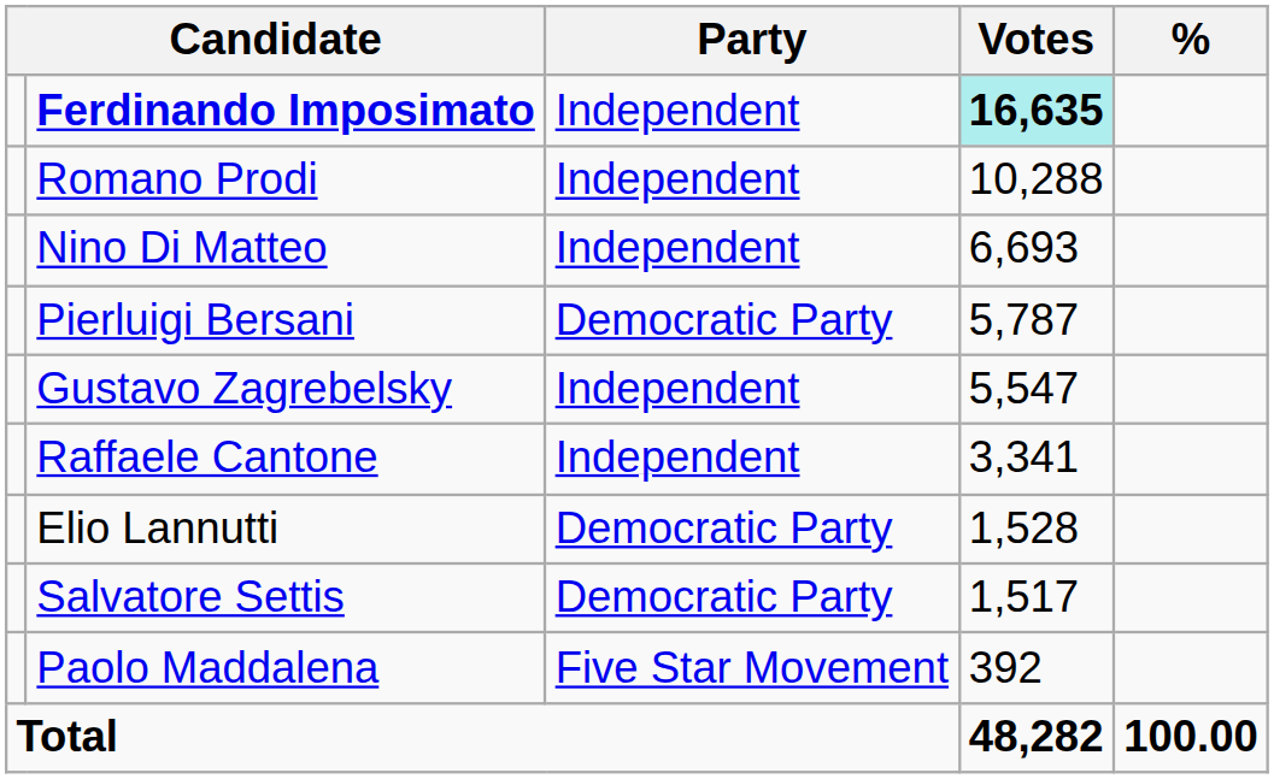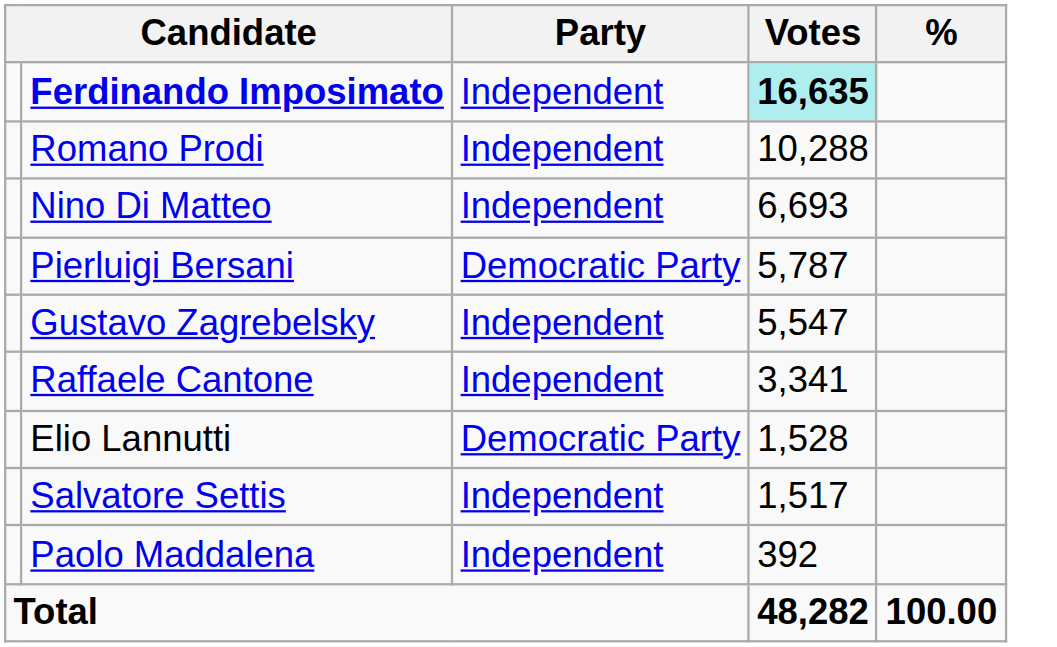 <table class="wikitable">
 <tr>
 <th colspan="2">Candidate</th>
 <th>Party</th>
 <th>Votes</th>
 <th>%</th>
 </tr>
 <tr>
 <td bgcolor=></td>
 <td> <strong><a href='#'>Ferdinando Imposimato</a></strong></td>
 <td><a href='#'>Independent</a></td>
 <td style="background: paleturquoise;"><strong>16,635</strong></td>
 <td><strong></strong></td>
 </tr>
 <tr>
 <td bgcolor=></td>
 <td><a href='#'>Romano Prodi</a></td>
 <td><a href='#'>Independent</a></td>
 <td>10,288</td>
 <td></td>
 </tr>
 <tr>
 <td bgcolor=></td>
 <td><a href='#'>Nino Di Matteo</a></td>
 <td><a href='#'>Independent</a></td>
 <td>6,693</td>
 <td></td>
 </tr>
 <tr>
 <td bgcolor=></td>
 <td><a href='#'>Pierluigi Bersani</a></td>
 <td><a href='#'>Democratic Party</a></td>
 <td>5,787</td>
 <td></td>
 </tr>
 <tr>
 <td bgcolor=></td>
 <td><a href='#'>Gustavo Zagrebelsky</a></td>
 <td><a href='#'>Independent</a></td>
 <td>5,547</td>
 <td></td>
 </tr>
 <tr>
 <td bgcolor=></td>
 <td><a href='#'>Raffaele Cantone</a></td>
 <td><a href='#'>Independent</a></td>
 <td>3,341</td>
 <td></td>
 </tr>
 <tr>
 <td bgcolor=></td>
 <td>Elio Lannutti</td>
 <td><a href='#'>Democratic Party</a></td>
 <td>1,528</td>
 <td></td>
 </tr>
 <tr>
 <td bgcolor=></td>
 <td><a href='#'>Salvatore Settis</a></td>
-<td><a href='#'>Democratic Party</a></td>
+<td><a href='#'>Independent</a></td>
 <td>1,517</td>
 <td></td>
 </tr>
 <tr>
 <td bgcolor=></td>
 <td><a href='#'>Paolo Maddalena</a></td>
-<td><a href='#'>Five Star Movement</a></td>
+<td><a href='#'>Independent</a></td>
 <td>392</td>
 <td></td>
 </tr>
 <tr>
 <td colspan="3"><strong>Total</strong></td>
 <td><strong>48,282</strong></td>
 <td><strong>100.00</strong></td>
 </tr>
 </table>
